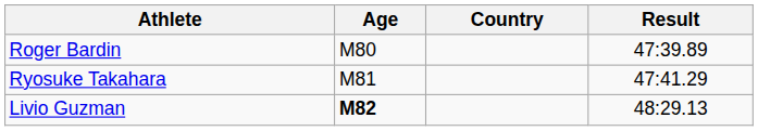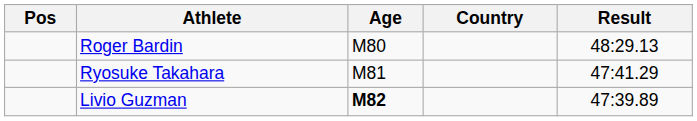 <table class="wikitable"  style="text-align:center; width:50%;">
 <tr>
+<th>Pos</th>
 <th>Athlete</th>
 <th>Age</th>
 <th>Country</th>
 <th>Result</th>
 </tr>
 <tr>
+<td align=center></td>
 <td align=left><a href='#'>Roger Bardin</a></td>
 <td align=left>M80</td>
 <td align=left></td>
-<td>47:39.89</td>
+<td>48:29.13</td>
 </tr>
 <tr>
+<td align=center></td>
 <td align=left><a href='#'>Ryosuke Takahara</a></td>
 <td align=left>M81</td>
 <td align=left></td>
 <td>47:41.29</td>
 </tr>
 <tr>
+<td align=center></td>
 <td align=left><a href='#'>Livio Guzman</a></td>
 <td align=left><strong>M82</strong></td>
 <td align=left></td>
-<td>48:29.13</td>
+<td>47:39.89</td>
 </tr>
 </table>
